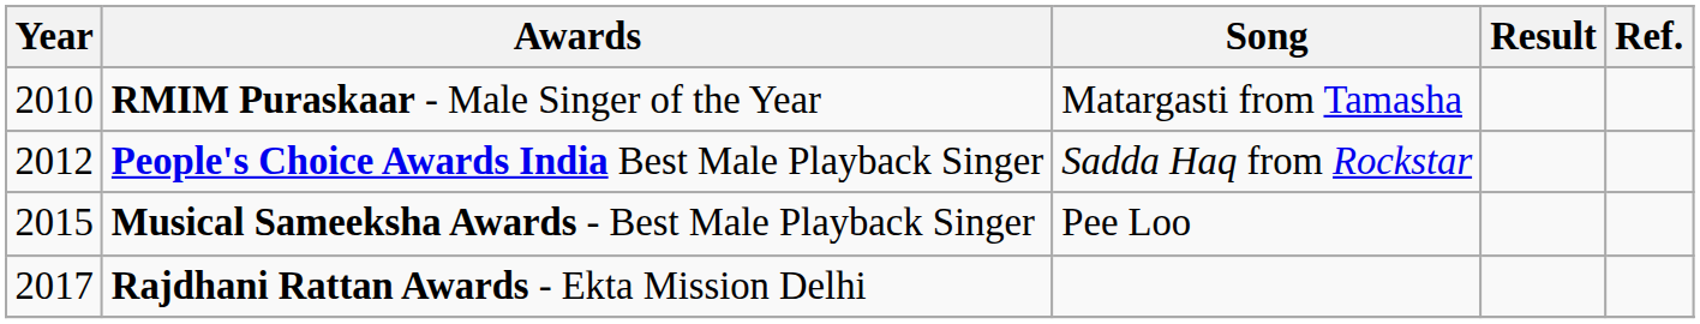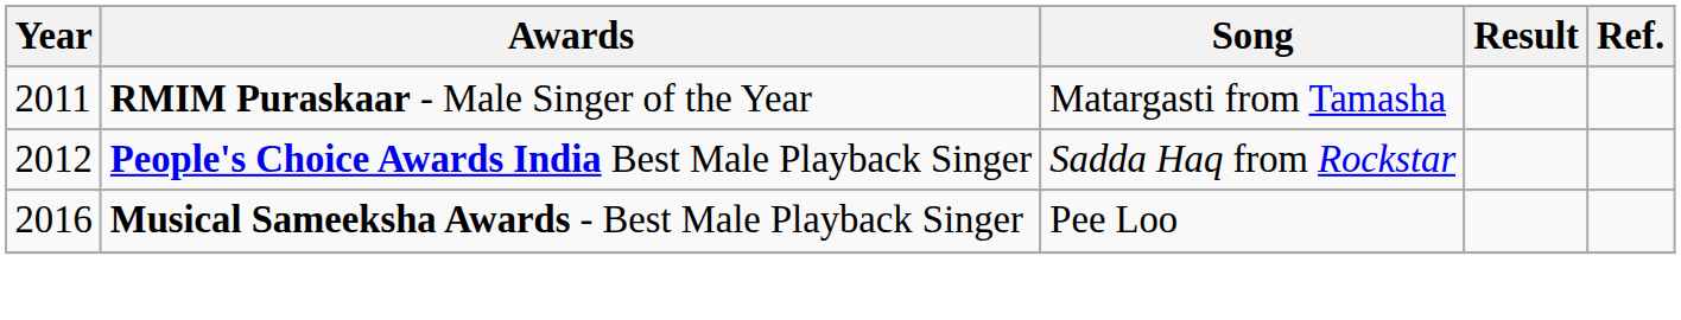 <table class="wikitable">
 <tr ---- bgcolor="#ebf5ff">
 <th>Year</th>
 <th>Awards</th>
 <th>Song</th>
 <th>Result</th>
 <th>Ref.</th>
 </tr>
 <tr>
-<td>2010</td>
+<td>2011</td>
 <td><strong>RMIM Puraskaar</strong> - Male Singer of the Year</td>
 <td>Matargasti from <a href='#'>Tamasha</a></td>
 <td></td>
 <td></td>
 </tr>
 <tr>
 <td>2012</td>
 <td><strong><a href='#'>People's Choice Awards India</a></strong> Best Male Playback Singer</td>
 <td><em>Sadda Haq</em> from <em><a href='#'>Rockstar</a></em></td>
 <td></td>
 <td></td>
 </tr>
 <tr>
-<td>2015</td>
+<td>2016</td>
 <td><strong>Musical Sameeksha Awards</strong> - Best Male Playback Singer</td>
 <td>Pee Loo</td>
 <td></td>
 <td></td>
 </tr>
 <tr>
-<td>2017</td>
-<td><strong>Rajdhani Rattan Awards</strong> - Ekta Mission Delhi</td>
-<td></td>
-<td></td>
-<td></td>
-</tr>
-<tr>
 </tr>
 </table>
